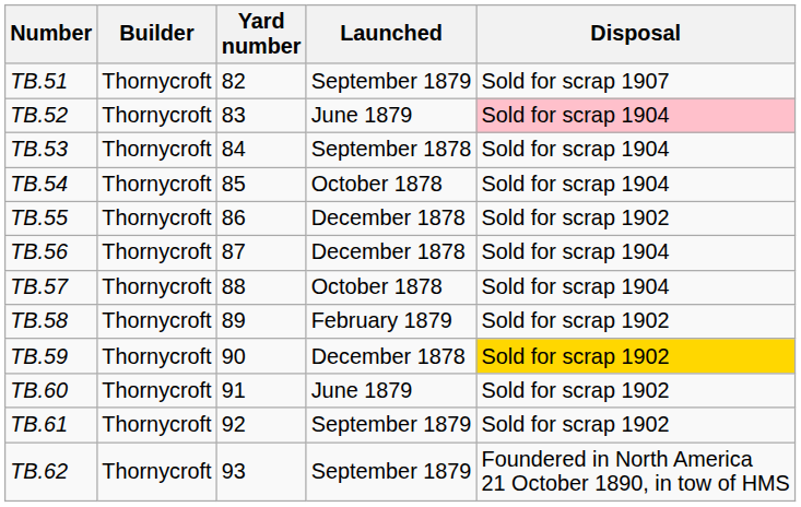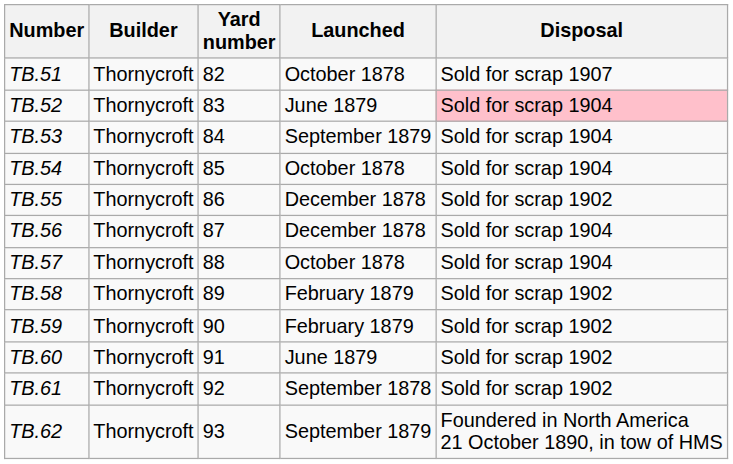 <table class="wikitable">
 <tr>
 <th>Number</th>
 <th>Builder</th>
 <th>Yard<br>number</th>
 <th>Launched</th>
 <th>Disposal</th>
 </tr>
 <tr>
 <td><em>TB.51</em></td>
 <td>Thornycroft</td>
 <td>82</td>
-<td>September 1879</td>
+<td>October 1878</td>
 <td>Sold for scrap 1907</td>
 </tr>
 <tr>
 <td><em>TB.52</em></td>
 <td>Thornycroft</td>
 <td>83</td>
 <td>June 1879</td>
 <td style="background: pink;">Sold for scrap 1904</td>
 </tr>
 <tr>
 <td><em>TB.53</em></td>
 <td>Thornycroft</td>
 <td>84</td>
-<td>September 1878</td>
+<td>September 1879</td>
 <td>Sold for scrap 1904</td>
 </tr>
 <tr>
 <td><em>TB.54</em></td>
 <td>Thornycroft</td>
 <td>85</td>
 <td>October 1878</td>
 <td>Sold for scrap 1904</td>
 </tr>
 <tr>
 <td><em>TB.55</em></td>
 <td>Thornycroft</td>
 <td>86</td>
 <td>December 1878</td>
 <td>Sold for scrap 1902</td>
 </tr>
 <tr>
 <td><em>TB.56</em></td>
 <td>Thornycroft</td>
 <td>87</td>
 <td>December 1878</td>
 <td>Sold for scrap 1904</td>
 </tr>
 <tr>
 <td><em>TB.57</em></td>
 <td>Thornycroft</td>
 <td>88</td>
 <td>October 1878</td>
 <td>Sold for scrap 1904</td>
 </tr>
 <tr>
 <td><em>TB.58</em></td>
 <td>Thornycroft</td>
 <td>89</td>
 <td>February 1879</td>
 <td>Sold for scrap 1902</td>
 </tr>
 <tr>
 <td><em>TB.59</em></td>
 <td>Thornycroft</td>
 <td>90</td>
-<td>December 1878</td>
-<td style="background: gold;">Sold for scrap 1902</td>
+<td>February 1879</td>
+<td>Sold for scrap 1902</td>
 </tr>
 <tr>
 <td><em>TB.60</em></td>
 <td>Thornycroft</td>
 <td>91</td>
 <td>June 1879</td>
 <td>Sold for scrap 1902</td>
 </tr>
 <tr>
 <td><em>TB.61</em></td>
 <td>Thornycroft</td>
 <td>92</td>
-<td>September 1879</td>
+<td>September 1878</td>
 <td>Sold for scrap 1902</td>
 </tr>
 <tr>
 <td><em>TB.62</em></td>
 <td>Thornycroft</td>
 <td>93</td>
 <td>September 1879</td>
 <td>Foundered in North America <br>21 October 1890, in tow of HMS </td>
 </tr>
 </table>
